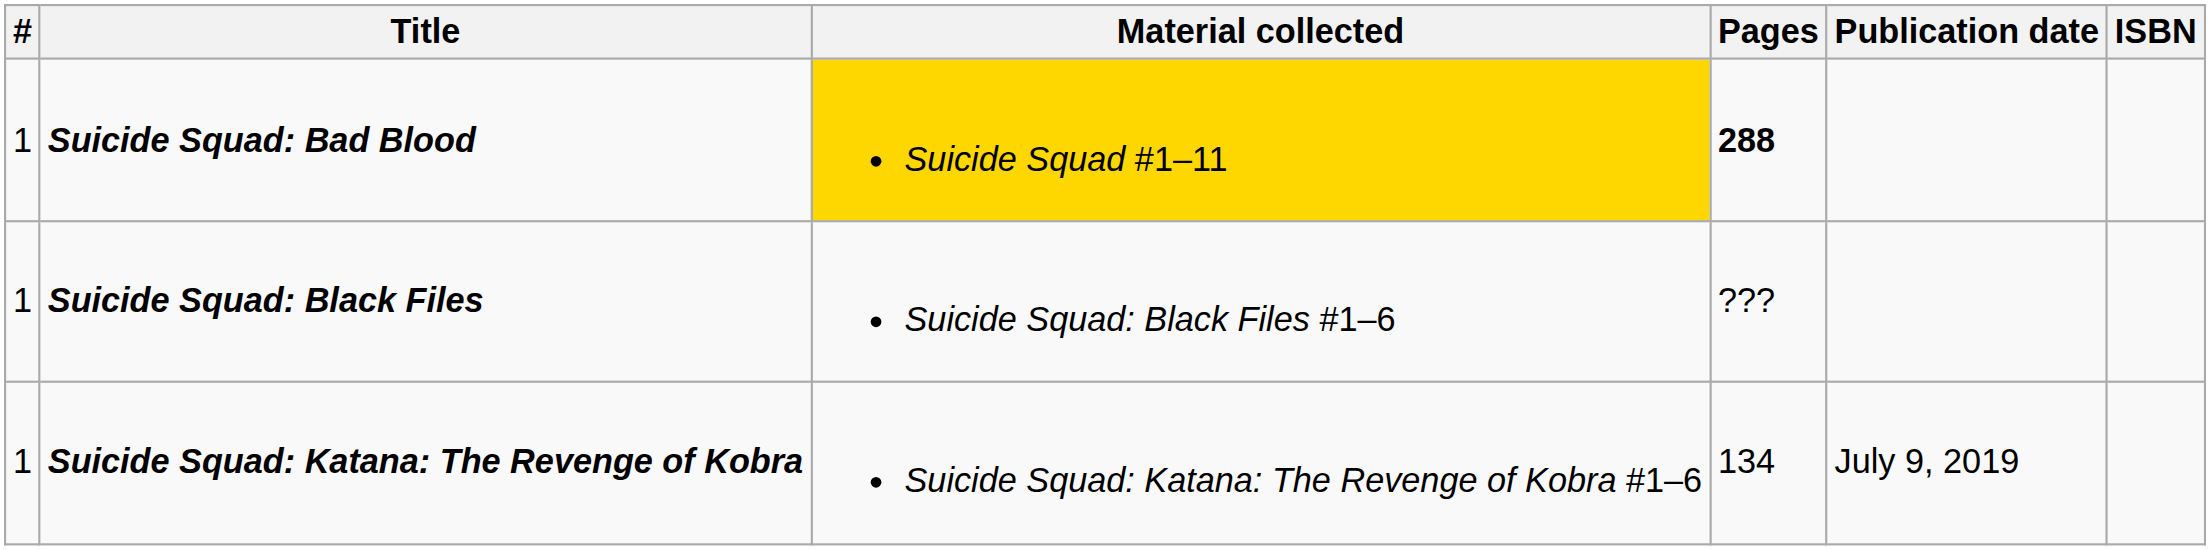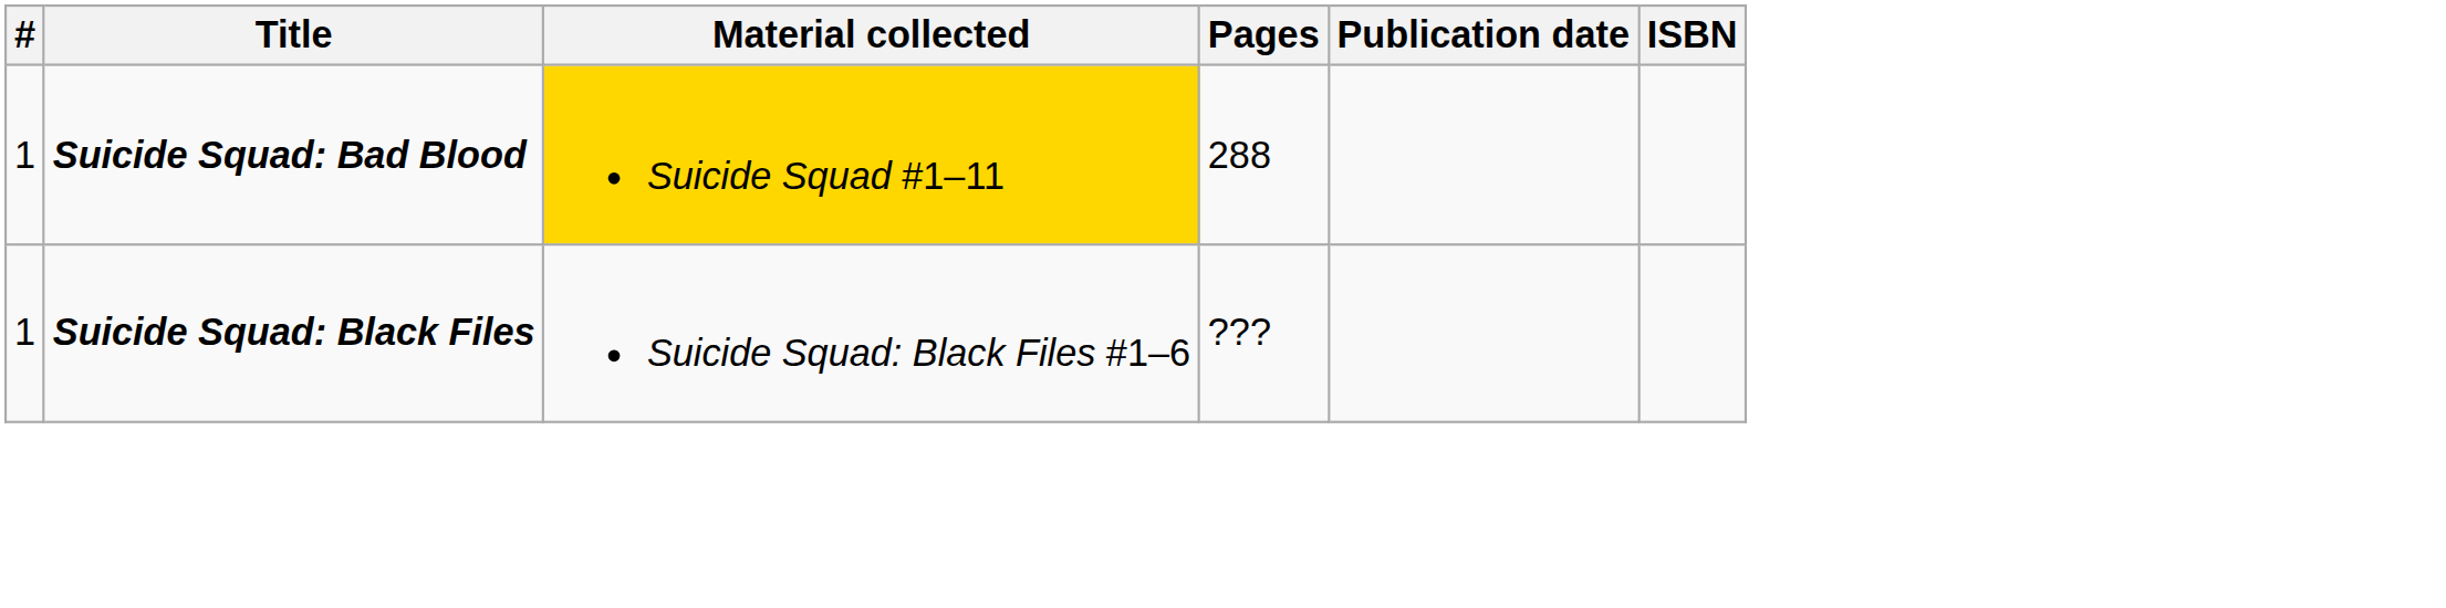 <table class="wikitable">
 <tr>
 <th>#</th>
 <th>Title</th>
 <th>Material collected</th>
 <th>Pages</th>
 <th>Publication date</th>
 <th>ISBN</th>
 </tr>
 <tr>
 <td>1</td>
 <td><strong><em>Suicide Squad: Bad Blood</em></strong></td>
 <td style="background: gold;"><br><ul><li><em>Suicide Squad</em> #1–11</li></ul></td>
-<td><strong>288</strong></td>
+<td>288</td>
 <td></td>
 <td></td>
 </tr>
 <tr>
 <td>1</td>
 <td><strong><em>Suicide Squad: Black Files</em></strong></td>
 <td><br><ul><li><em>Suicide Squad: Black Files</em> #1–6</li></ul></td>
 <td>???</td>
 <td></td>
 <td></td>
 </tr>
-<tr>
-<td>1</td>
-<td><strong><em>Suicide Squad: Katana: The Revenge of Kobra </em></strong></td>
-<td><br><ul><li><em>Suicide Squad: Katana: The Revenge of Kobra </em> #1–6</li></ul></td>
-<td>134</td>
-<td>July 9, 2019</td>
-<td></td>
-</tr>
 </table>
